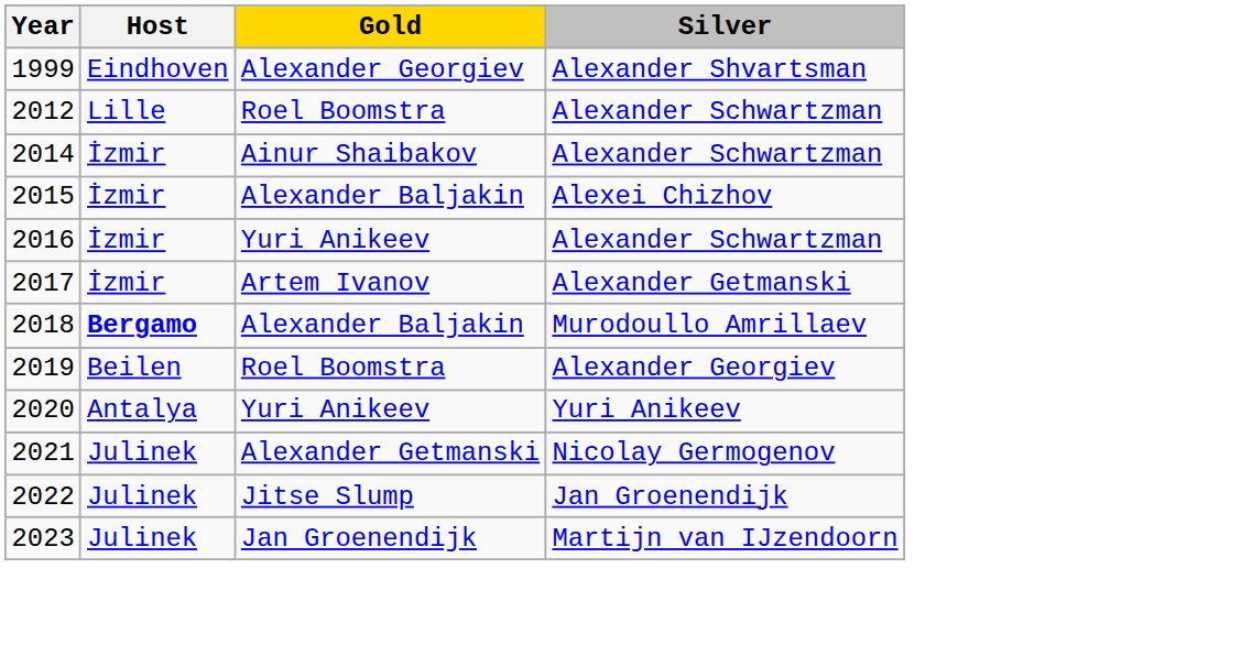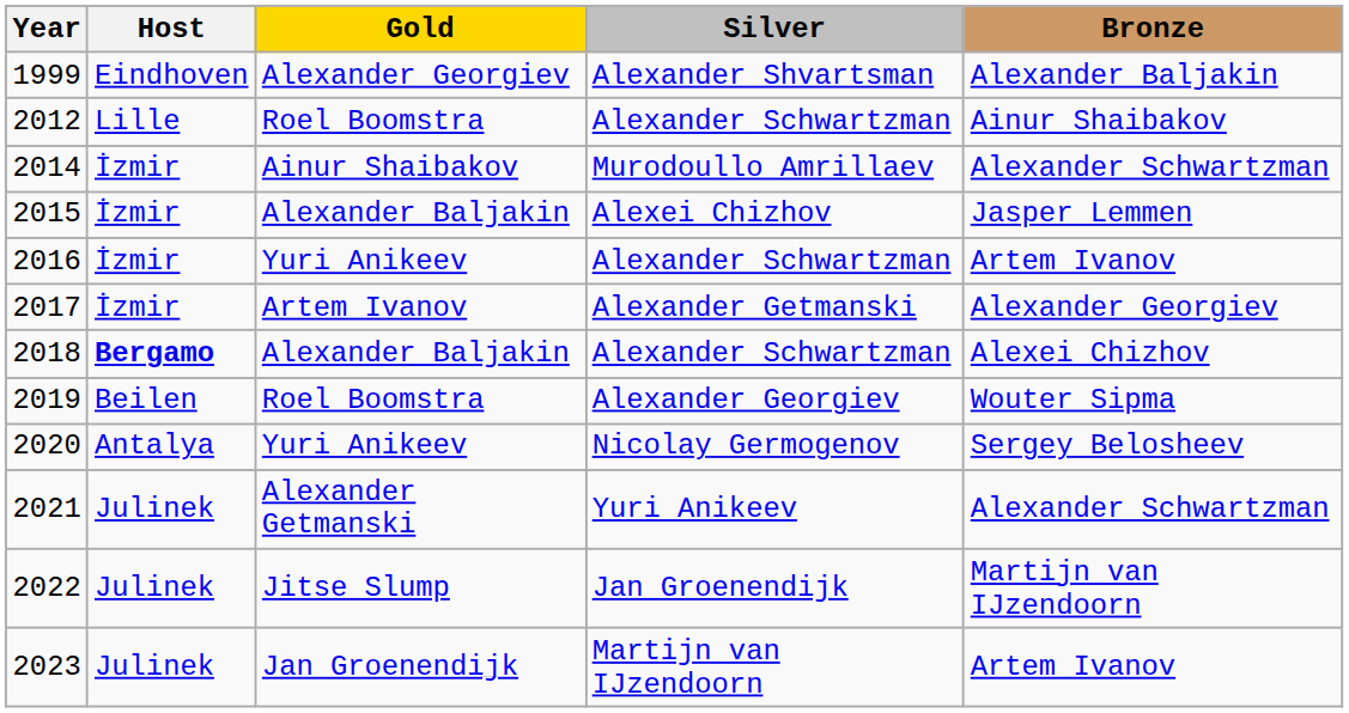 <table class="wikitable">
 <tr>
 <th>Year</th>
 <th>Host</th>
 <th style="background-color:gold;">Gold</th>
 <th style="background-color:silver;">Silver</th>
+<th style="background-color:#cc9966;">Bronze</th>
 </tr>
 <tr>
 <td>1999</td>
 <td> <a href='#'>Eindhoven</a></td>
 <td> <a href='#'>Alexander Georgiev</a></td>
 <td> <a href='#'>Alexander Shvartsman</a></td>
+<td> <a href='#'>Alexander Baljakin</a></td>
 </tr>
 <tr>
 <td>2012</td>
 <td> <a href='#'>Lille</a></td>
 <td> <a href='#'>Roel Boomstra</a></td>
 <td> <a href='#'>Alexander Schwartzman</a></td>
+<td> <a href='#'>Ainur Shaibakov</a></td>
 </tr>
 <tr>
 <td>2014</td>
 <td> <a href='#'>İzmir</a></td>
 <td> <a href='#'>Ainur Shaibakov</a></td>
+<td> <a href='#'>Murodoullo Amrillaev</a></td>
 <td> <a href='#'>Alexander Schwartzman</a></td>
 </tr>
 <tr>
 <td>2015</td>
 <td> <a href='#'>İzmir</a></td>
 <td> <a href='#'>Alexander Baljakin</a></td>
 <td> <a href='#'>Alexei Chizhov</a></td>
+<td> <a href='#'>Jasper Lemmen</a></td>
 </tr>
 <tr>
 <td>2016</td>
 <td> <a href='#'>İzmir</a></td>
 <td> <a href='#'>Yuri Anikeev</a></td>
 <td> <a href='#'>Alexander Schwartzman</a></td>
+<td> <a href='#'>Artem Ivanov</a></td>
 </tr>
 <tr>
 <td>2017</td>
 <td> <a href='#'>İzmir</a></td>
 <td> <a href='#'>Artem Ivanov</a></td>
 <td> <a href='#'>Alexander Getmanski</a></td>
+<td> <a href='#'>Alexander Georgiev</a></td>
 </tr>
 <tr>
 <td>2018</td>
 <td><strong> <a href='#'>Bergamo</a></strong></td>
 <td> <a href='#'>Alexander Baljakin</a></td>
-<td> <a href='#'>Murodoullo Amrillaev</a></td>
+<td> <a href='#'>Alexander Schwartzman</a></td>
+<td> <a href='#'>Alexei Chizhov</a></td>
 </tr>
 <tr>
 <td>2019</td>
 <td> <a href='#'>Beilen</a></td>
 <td> <a href='#'>Roel Boomstra</a></td>
 <td> <a href='#'>Alexander Georgiev</a></td>
+<td> <a href='#'>Wouter Sipma</a></td>
 </tr>
 <tr>
 <td>2020</td>
 <td> <a href='#'>Antalya</a></td>
 <td> <a href='#'>Yuri Anikeev</a></td>
-<td> <a href='#'>Yuri Anikeev</a></td>
+<td> <a href='#'>Nicolay Germogenov</a></td>
+<td> <a href='#'>Sergey Belosheev</a></td>
 </tr>
 <tr>
 <td>2021</td>
 <td> <a href='#'>Julinek</a></td>
 <td>  <a href='#'>Alexander Getmanski</a></td>
-<td> <a href='#'>Nicolay Germogenov</a></td>
+<td> <a href='#'>Yuri Anikeev</a></td>
+<td> <a href='#'>Alexander Schwartzman</a></td>
 </tr>
 <tr>
 <td>2022</td>
 <td> <a href='#'>Julinek</a></td>
 <td> <a href='#'>Jitse Slump</a></td>
 <td> <a href='#'>Jan Groenendijk</a></td>
+<td> <a href='#'>Martijn van IJzendoorn</a></td>
 </tr>
 <tr>
 <td>2023</td>
 <td> <a href='#'>Julinek</a></td>
 <td> <a href='#'>Jan Groenendijk</a></td>
 <td> <a href='#'>Martijn van IJzendoorn</a></td>
+<td> <a href='#'>Artem Ivanov</a></td>
 </tr>
 </table>
